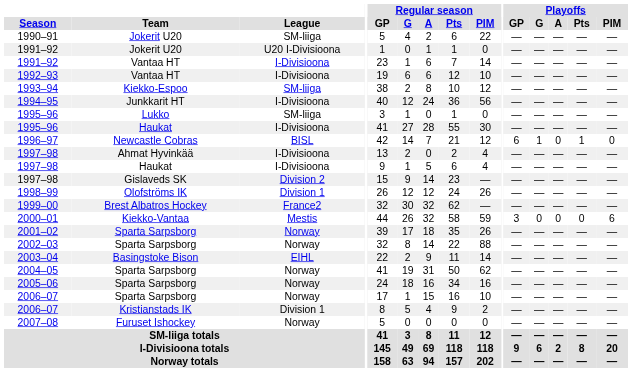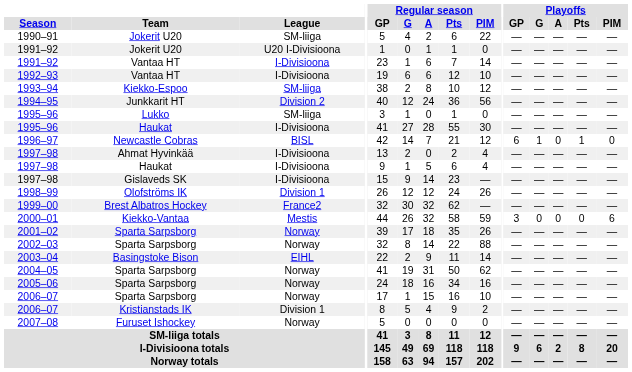 <table border="0" cellpadding="1" cellspacing="0" style="text-align:center; width:60em">
 <tr bgcolor="#e0e0e0">
 <th colspan="3" bgcolor="#ffffff"></th>
 <th rowspan="99" bgcolor="#ffffff"></th>
 <th colspan="5"><a href='#'>Regular season</a></th>
 <th rowspan="99" bgcolor="#ffffff"></th>
 <th colspan="5"><a href='#'>Playoffs</a></th>
 </tr>
 <tr bgcolor="#e0e0e0">
 <th><a href='#'>Season</a></th>
 <th>Team</th>
 <th>League</th>
 <th>GP</th>
 <th><a href='#'>G</a></th>
 <th><a href='#'>A</a></th>
 <th><a href='#'>Pts</a></th>
 <th><a href='#'>PIM</a></th>
 <th>GP</th>
 <th>G</th>
 <th>A</th>
 <th>Pts</th>
 <th>PIM</th>
 </tr>
 <tr>
 <td>1990–91</td>
 <td><a href='#'>Jokerit</a> U20</td>
 <td>SM-liiga</td>
 <td>5</td>
 <td>4</td>
 <td>2</td>
 <td>6</td>
 <td>22</td>
 <td>—</td>
 <td>—</td>
 <td>—</td>
 <td>—</td>
 <td>—</td>
 </tr>
 <tr bgcolor="#f0f0f0">
 <td>1991–92</td>
 <td>Jokerit U20</td>
 <td>U20 I-Divisioona</td>
 <td>1</td>
 <td>0</td>
 <td>1</td>
 <td>1</td>
 <td>0</td>
 <td>—</td>
 <td>—</td>
 <td>—</td>
 <td>—</td>
 <td>—</td>
 </tr>
 <tr>
 <td><a href='#'>1991–92</a></td>
 <td>Vantaa HT</td>
 <td><a href='#'>I-Divisioona</a></td>
 <td>23</td>
 <td>1</td>
 <td>6</td>
 <td>7</td>
 <td>14</td>
 <td>—</td>
 <td>—</td>
 <td>—</td>
 <td>—</td>
 <td>—</td>
 </tr>
 <tr bgcolor="#f0f0f0">
 <td><a href='#'>1992–93</a></td>
 <td>Vantaa HT</td>
 <td>I-Divisioona</td>
 <td>19</td>
 <td>6</td>
 <td>6</td>
 <td>12</td>
 <td>10</td>
 <td>—</td>
 <td>—</td>
 <td>—</td>
 <td>—</td>
 <td>—</td>
 </tr>
 <tr>
 <td><a href='#'>1993–94</a></td>
 <td><a href='#'>Kiekko-Espoo</a></td>
 <td><a href='#'>SM-liiga</a></td>
 <td>38</td>
 <td>2</td>
 <td>8</td>
 <td>10</td>
 <td>12</td>
 <td>—</td>
 <td>—</td>
 <td>—</td>
 <td>—</td>
 <td>—</td>
 </tr>
 <tr bgcolor="#f0f0f0">
 <td><a href='#'>1994–95</a></td>
 <td>Junkkarit HT</td>
-<td>I-Divisioona</td>
+<td><a href='#'>Division 2</a></td>
 <td>40</td>
 <td>12</td>
 <td>24</td>
 <td>36</td>
 <td>56</td>
 <td>—</td>
 <td>—</td>
 <td>—</td>
 <td>—</td>
 <td>—</td>
 </tr>
 <tr>
 <td><a href='#'>1995–96</a></td>
 <td><a href='#'>Lukko</a></td>
 <td>SM-liiga</td>
 <td>3</td>
 <td>1</td>
 <td>0</td>
 <td>1</td>
 <td>0</td>
 <td>—</td>
 <td>—</td>
 <td>—</td>
 <td>—</td>
 <td>—</td>
 </tr>
 <tr bgcolor="#f0f0f0">
 <td><a href='#'>1995–96</a></td>
 <td><a href='#'>Haukat</a></td>
 <td>I-Divisioona</td>
 <td>41</td>
 <td>27</td>
 <td>28</td>
 <td>55</td>
 <td>30</td>
 <td>—</td>
 <td>—</td>
 <td>—</td>
 <td>—</td>
 <td>—</td>
 </tr>
 <tr>
 <td><a href='#'>1996–97</a></td>
 <td><a href='#'>Newcastle Cobras</a></td>
 <td><a href='#'>BISL</a></td>
 <td>42</td>
 <td>14</td>
 <td>7</td>
 <td>21</td>
 <td>12</td>
 <td>6</td>
 <td>1</td>
 <td>0</td>
 <td>1</td>
 <td>0</td>
 </tr>
 <tr bgcolor="#f0f0f0">
 <td><a href='#'>1997–98</a></td>
 <td>Ahmat Hyvinkää</td>
 <td>I-Divisioona</td>
 <td>13</td>
 <td>2</td>
 <td>0</td>
 <td>2</td>
 <td>4</td>
 <td>—</td>
 <td>—</td>
 <td>—</td>
 <td>—</td>
 <td>—</td>
 </tr>
 <tr>
 <td><a href='#'>1997–98</a></td>
 <td>Haukat</td>
 <td>I-Divisioona</td>
 <td>9</td>
 <td>1</td>
 <td>5</td>
 <td>6</td>
 <td>4</td>
 <td>—</td>
 <td>—</td>
 <td>—</td>
 <td>—</td>
 <td>—</td>
 </tr>
 <tr bgcolor="#f0f0f0">
 <td>1997–98</td>
 <td>Gislaveds SK</td>
-<td><a href='#'>Division 2</a></td>
+<td>I-Divisioona</td>
 <td>15</td>
 <td>9</td>
 <td>14</td>
 <td>23</td>
 <td>—</td>
 <td>—</td>
 <td>—</td>
 <td>—</td>
 <td>—</td>
 <td>—</td>
 </tr>
 <tr>
 <td><a href='#'>1998–99</a></td>
 <td><a href='#'>Olofströms IK</a></td>
 <td><a href='#'>Division 1</a></td>
 <td>26</td>
 <td>12</td>
 <td>12</td>
 <td>24</td>
 <td>26</td>
 <td>—</td>
 <td>—</td>
 <td>—</td>
 <td>—</td>
 <td>—</td>
 </tr>
 <tr bgcolor="#f0f0f0">
 <td><a href='#'>1999–00</a></td>
 <td><a href='#'>Brest Albatros Hockey</a></td>
 <td><a href='#'>France2</a></td>
 <td>32</td>
 <td>30</td>
 <td>32</td>
 <td>62</td>
 <td>—</td>
 <td>—</td>
 <td>—</td>
 <td>—</td>
 <td>—</td>
 <td>—</td>
 </tr>
 <tr>
 <td><a href='#'>2000–01</a></td>
 <td><a href='#'>Kiekko-Vantaa</a></td>
 <td><a href='#'>Mestis</a></td>
 <td>44</td>
 <td>26</td>
 <td>32</td>
 <td>58</td>
 <td>59</td>
 <td>3</td>
 <td>0</td>
 <td>0</td>
 <td>0</td>
 <td>6</td>
 </tr>
 <tr bgcolor="#f0f0f0">
 <td><a href='#'>2001–02</a></td>
 <td><a href='#'>Sparta Sarpsborg</a></td>
 <td><a href='#'>Norway</a></td>
 <td>39</td>
 <td>17</td>
 <td>18</td>
 <td>35</td>
 <td>26</td>
 <td>—</td>
 <td>—</td>
 <td>—</td>
 <td>—</td>
 <td>—</td>
 </tr>
 <tr>
 <td><a href='#'>2002–03</a></td>
 <td>Sparta Sarpsborg</td>
 <td>Norway</td>
 <td>32</td>
 <td>8</td>
 <td>14</td>
 <td>22</td>
 <td>88</td>
 <td>—</td>
 <td>—</td>
 <td>—</td>
 <td>—</td>
 <td>—</td>
 </tr>
 <tr bgcolor="#f0f0f0">
 <td><a href='#'>2003–04</a></td>
 <td><a href='#'>Basingstoke Bison</a></td>
 <td><a href='#'>EIHL</a></td>
 <td>22</td>
 <td>2</td>
 <td>9</td>
 <td>11</td>
 <td>14</td>
 <td>—</td>
 <td>—</td>
 <td>—</td>
 <td>—</td>
 <td>—</td>
 </tr>
 <tr>
 <td><a href='#'>2004–05</a></td>
 <td>Sparta Sarpsborg</td>
 <td>Norway</td>
 <td>41</td>
 <td>19</td>
 <td>31</td>
 <td>50</td>
 <td>62</td>
 <td>—</td>
 <td>—</td>
 <td>—</td>
 <td>—</td>
 <td>—</td>
 </tr>
 <tr bgcolor="#f0f0f0">
 <td><a href='#'>2005–06</a></td>
 <td>Sparta Sarpsborg</td>
 <td>Norway</td>
 <td>24</td>
 <td>18</td>
 <td>16</td>
 <td>34</td>
 <td>16</td>
 <td>—</td>
 <td>—</td>
 <td>—</td>
 <td>—</td>
 <td>—</td>
 </tr>
 <tr>
 <td><a href='#'>2006–07</a></td>
 <td>Sparta Sarpsborg</td>
 <td>Norway</td>
 <td>17</td>
 <td>1</td>
 <td>15</td>
 <td>16</td>
 <td>10</td>
 <td>—</td>
 <td>—</td>
 <td>—</td>
 <td>—</td>
 <td>—</td>
 </tr>
 <tr bgcolor="#f0f0f0">
 <td><a href='#'>2006–07</a></td>
 <td><a href='#'>Kristianstads IK</a></td>
 <td>Division 1</td>
 <td>8</td>
 <td>5</td>
 <td>4</td>
 <td>9</td>
 <td>2</td>
 <td>—</td>
 <td>—</td>
 <td>—</td>
 <td>—</td>
 <td>—</td>
 </tr>
 <tr>
 <td><a href='#'>2007–08</a></td>
 <td><a href='#'>Furuset Ishockey</a></td>
 <td>Norway</td>
 <td>5</td>
 <td>0</td>
 <td>0</td>
 <td>0</td>
 <td>0</td>
 <td>—</td>
 <td>—</td>
 <td>—</td>
 <td>—</td>
 <td>—</td>
 </tr>
 <tr>
 </tr>
 <tr ALIGN="center" bgcolor="#e0e0e0">
 <th colspan="3">SM-liiga totals</th>
 <th ALIGN="center">41</th>
 <th ALIGN="center">3</th>
 <th ALIGN="center">8</th>
 <th ALIGN="center">11</th>
 <th ALIGN="center">12</th>
 <th ALIGN="center">—</th>
 <th ALIGN="center">—</th>
 <th ALIGN="center">—</th>
 <th ALIGN="center">—</th>
 <th ALIGN="center">—</th>
 </tr>
 <tr>
 </tr>
 <tr ALIGN="center" bgcolor="#e0e0e0">
 <th colspan="3">I-Divisioona totals</th>
 <th ALIGN="center">145</th>
 <th ALIGN="center">49</th>
 <th ALIGN="center">69</th>
 <th ALIGN="center">118</th>
 <th ALIGN="center">118</th>
 <th ALIGN="center">9</th>
 <th ALIGN="center">6</th>
 <th ALIGN="center">2</th>
 <th ALIGN="center">8</th>
 <th ALIGN="center">20</th>
 </tr>
 <tr>
 </tr>
 <tr ALIGN="center" bgcolor="#e0e0e0">
 <th colspan="3">Norway totals</th>
 <th ALIGN="center">158</th>
 <th ALIGN="center">63</th>
 <th ALIGN="center">94</th>
 <th ALIGN="center">157</th>
 <th ALIGN="center">202</th>
 <th ALIGN="center">—</th>
 <th ALIGN="center">—</th>
 <th ALIGN="center">—</th>
 <th ALIGN="center">—</th>
 <th ALIGN="center">—</th>
 </tr>
 </table>
